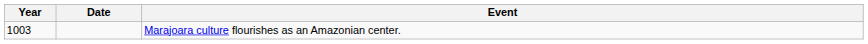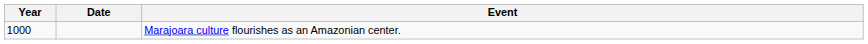 <table class="wikitable" width="100%">
 <tr>
 <th style="width:6%">Year</th>
 <th style="width:10%">Date</th>
 <th>Event</th>
 </tr>
 <tr>
-<td>1003</td>
+<td>1000</td>
 <td></td>
 <td><a href='#'>Marajoara culture</a> flourishes as an Amazonian center.</td>
 </tr>
 </table>
